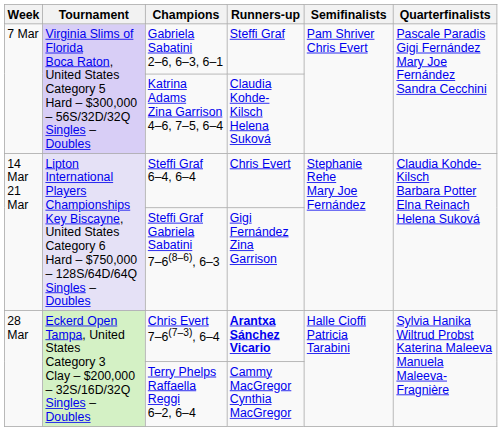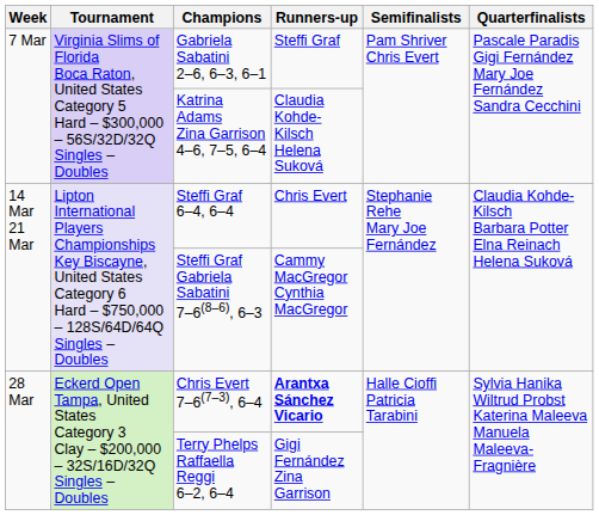 <table class=wikitable style=font-size:95%>
 <tr>
 <th style="width:46px;">Week</th>
 <th style="width:256px;">Tournament</th>
 <th style="width:200px;">Champions</th>
 <th style="width:200px;">Runners-up</th>
 <th style="width:195px;">Semifinalists</th>
 <th style="width:195px;">Quarterfinalists</th>
 </tr>
 <tr valign="top">
 <td rowspan=2>7 Mar</td>
 <td rowspan=2 style="background:#d8cef6;"><a href='#'>Virginia Slims of Florida</a><br><a href='#'>Boca Raton</a>, United States<br>Category 5 <br>Hard – $300,000 – 56S/32D/32Q <br><a href='#'>Singles</a> – <a href='#'>Doubles</a></td>
 <td> <a href='#'>Gabriela Sabatini</a><br>2–6, 6–3, 6–1</td>
 <td> <a href='#'>Steffi Graf</a></td>
 <td rowspan=2> <a href='#'>Pam Shriver</a><br> <a href='#'>Chris Evert</a></td>
 <td rowspan=2> <a href='#'>Pascale Paradis</a><br> <a href='#'>Gigi Fernández</a><br> <a href='#'>Mary Joe Fernández</a><br> <a href='#'>Sandra Cecchini</a></td>
 </tr>
 <tr valign="top">
 <td> <a href='#'>Katrina Adams</a> <br>  <a href='#'>Zina Garrison</a><br> 4–6, 7–5, 6–4</td>
 <td> <a href='#'>Claudia Kohde-Kilsch</a><br> <a href='#'>Helena Suková</a></td>
 </tr>
 <tr valign=top>
 <td rowspan=2>14 Mar<br>21 Mar</td>
 <td rowspan=2 style="background:#e5e1f6;"><a href='#'>Lipton International Players Championships</a><br> <a href='#'>Key Biscayne</a>, United States<br>Category 6 <br>Hard – $750,000 – 128S/64D/64Q <br><a href='#'>Singles</a> – <a href='#'>Doubles</a></td>
 <td> <a href='#'>Steffi Graf</a> <br>6–4, 6–4</td>
 <td> <a href='#'>Chris Evert</a></td>
 <td rowspan=2> <a href='#'>Stephanie Rehe</a><br> <a href='#'>Mary Joe Fernández</a></td>
 <td rowspan=2> <a href='#'>Claudia Kohde-Kilsch</a><br> <a href='#'>Barbara Potter</a><br>  <a href='#'>Elna Reinach</a><br> <a href='#'>Helena Suková</a></td>
 </tr>
 <tr valign=top>
 <td> <a href='#'>Steffi Graf</a> <br> <a href='#'>Gabriela Sabatini</a><br>7–6<sup>(8–6)</sup>, 6–3</td>
-<td> <a href='#'>Gigi Fernández</a> <br>  <a href='#'>Zina Garrison</a></td>
+<td> <a href='#'>Cammy MacGregor</a><br> <a href='#'>Cynthia MacGregor</a></td>
 </tr>
 <tr valign="top">
 <td rowspan=2>28 Mar</td>
 <td rowspan=2 style="background:#D4F1C5;"><a href='#'>Eckerd Open</a><br><a href='#'>Tampa</a>, United States<br>Category 3 <br>Clay – $200,000 – 32S/16D/32Q <br><a href='#'>Singles</a> – <a href='#'>Doubles</a></td>
 <td> <a href='#'>Chris Evert</a><br>7–6<sup>(7–3)</sup>, 6–4</td>
 <td><strong> <a href='#'>Arantxa Sánchez Vicario</a></strong></td>
 <td rowspan=2> <a href='#'>Halle Cioffi</a> <br> <a href='#'>Patricia Tarabini</a></td>
 <td rowspan=2> <a href='#'>Sylvia Hanika</a> <br> <a href='#'>Wiltrud Probst</a> <br> <a href='#'>Katerina Maleeva</a><br> <a href='#'>Manuela Maleeva-Fragnière</a></td>
 </tr>
 <tr valign="top">
 <td> <a href='#'>Terry Phelps</a><br> <a href='#'>Raffaella Reggi</a><br>6–2, 6–4</td>
-<td> <a href='#'>Cammy MacGregor</a><br> <a href='#'>Cynthia MacGregor</a></td>
+<td> <a href='#'>Gigi Fernández</a> <br>  <a href='#'>Zina Garrison</a></td>
 </tr>
 </table>
